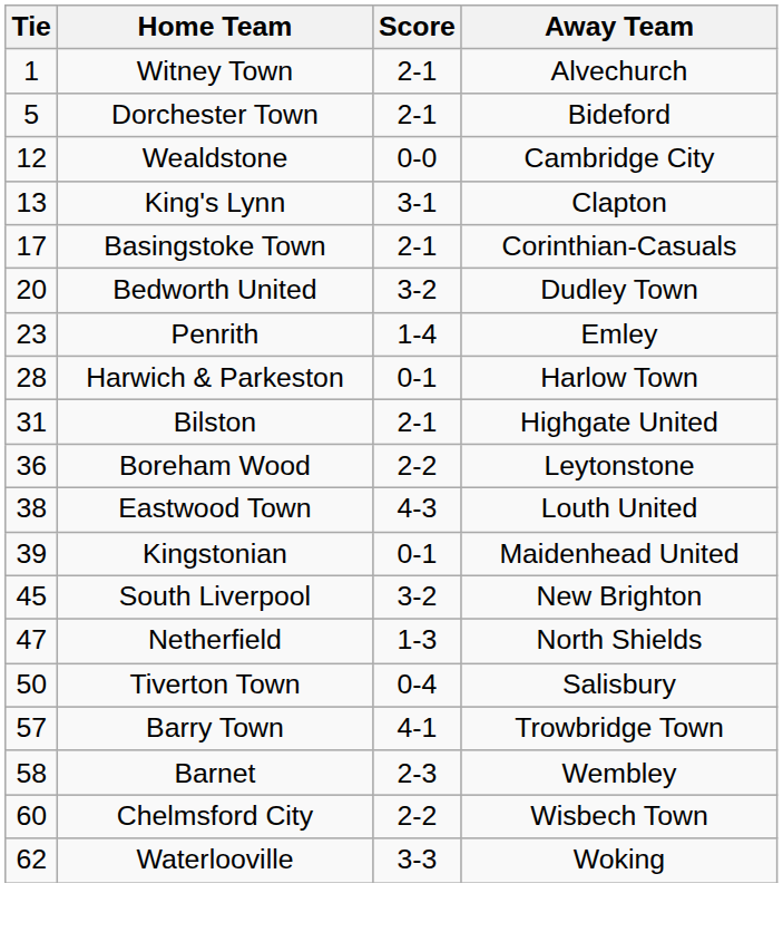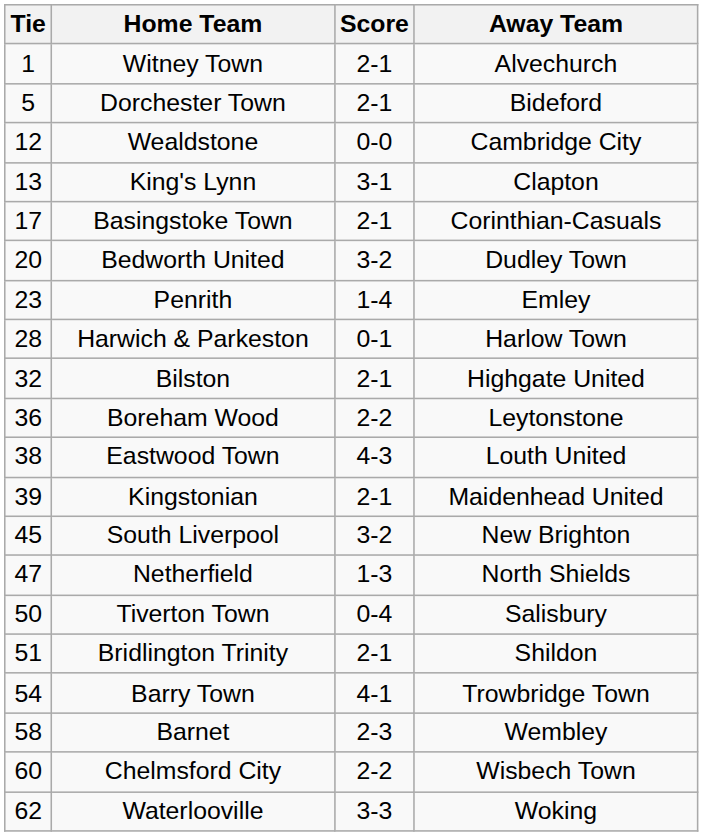 <table class="wikitable" style="text-align:center;">
 <tr>
 <th width=20>Tie</th>
 <th width=175>Home Team</th>
 <th width=20>Score</th>
 <th width=175>Away Team</th>
 </tr>
 <tr>
 <td>1</td>
 <td>Witney Town</td>
 <td>2-1</td>
 <td>Alvechurch</td>
 </tr>
 <tr>
 <td>5</td>
 <td>Dorchester Town</td>
 <td>2-1</td>
 <td>Bideford</td>
 </tr>
 <tr>
 <td>12</td>
 <td>Wealdstone</td>
 <td>0-0</td>
 <td>Cambridge City</td>
 </tr>
 <tr>
 <td>13</td>
 <td>King's Lynn</td>
 <td>3-1</td>
 <td>Clapton</td>
 </tr>
 <tr>
 <td>17</td>
 <td>Basingstoke Town</td>
 <td>2-1</td>
 <td>Corinthian-Casuals</td>
 </tr>
 <tr>
 <td>20</td>
 <td>Bedworth United</td>
 <td>3-2</td>
 <td>Dudley Town</td>
 </tr>
 <tr>
 <td>23</td>
 <td>Penrith</td>
 <td>1-4</td>
 <td>Emley</td>
 </tr>
 <tr>
 <td>28</td>
 <td>Harwich & Parkeston</td>
 <td>0-1</td>
 <td>Harlow Town</td>
 </tr>
 <tr>
-<td>31</td>
+<td>32</td>
 <td>Bilston</td>
 <td>2-1</td>
 <td>Highgate United</td>
 </tr>
 <tr>
 <td>36</td>
 <td>Boreham Wood</td>
 <td>2-2</td>
 <td>Leytonstone</td>
 </tr>
 <tr>
 <td>38</td>
 <td>Eastwood Town</td>
 <td>4-3</td>
 <td>Louth United</td>
 </tr>
 <tr>
 <td>39</td>
 <td>Kingstonian</td>
-<td>0-1</td>
+<td>2-1</td>
 <td>Maidenhead United</td>
 </tr>
 <tr>
 <td>45</td>
 <td>South Liverpool</td>
 <td>3-2</td>
 <td>New Brighton</td>
 </tr>
 <tr>
 <td>47</td>
 <td>Netherfield</td>
 <td>1-3</td>
 <td>North Shields</td>
 </tr>
 <tr>
 <td>50</td>
 <td>Tiverton Town</td>
 <td>0-4</td>
 <td>Salisbury</td>
 </tr>
 <tr>
-<td>57</td>
+<td>51</td>
+<td>Bridlington Trinity</td>
+<td>2-1</td>
+<td>Shildon</td>
+</tr>
+<tr>
+<td>54</td>
 <td>Barry Town</td>
 <td>4-1</td>
 <td>Trowbridge Town</td>
 </tr>
 <tr>
 <td>58</td>
 <td>Barnet</td>
 <td>2-3</td>
 <td>Wembley</td>
 </tr>
 <tr>
 <td>60</td>
 <td>Chelmsford City</td>
 <td>2-2</td>
 <td>Wisbech Town</td>
 </tr>
 <tr>
 <td>62</td>
 <td>Waterlooville</td>
 <td>3-3</td>
 <td>Woking</td>
 </tr>
 </table>
